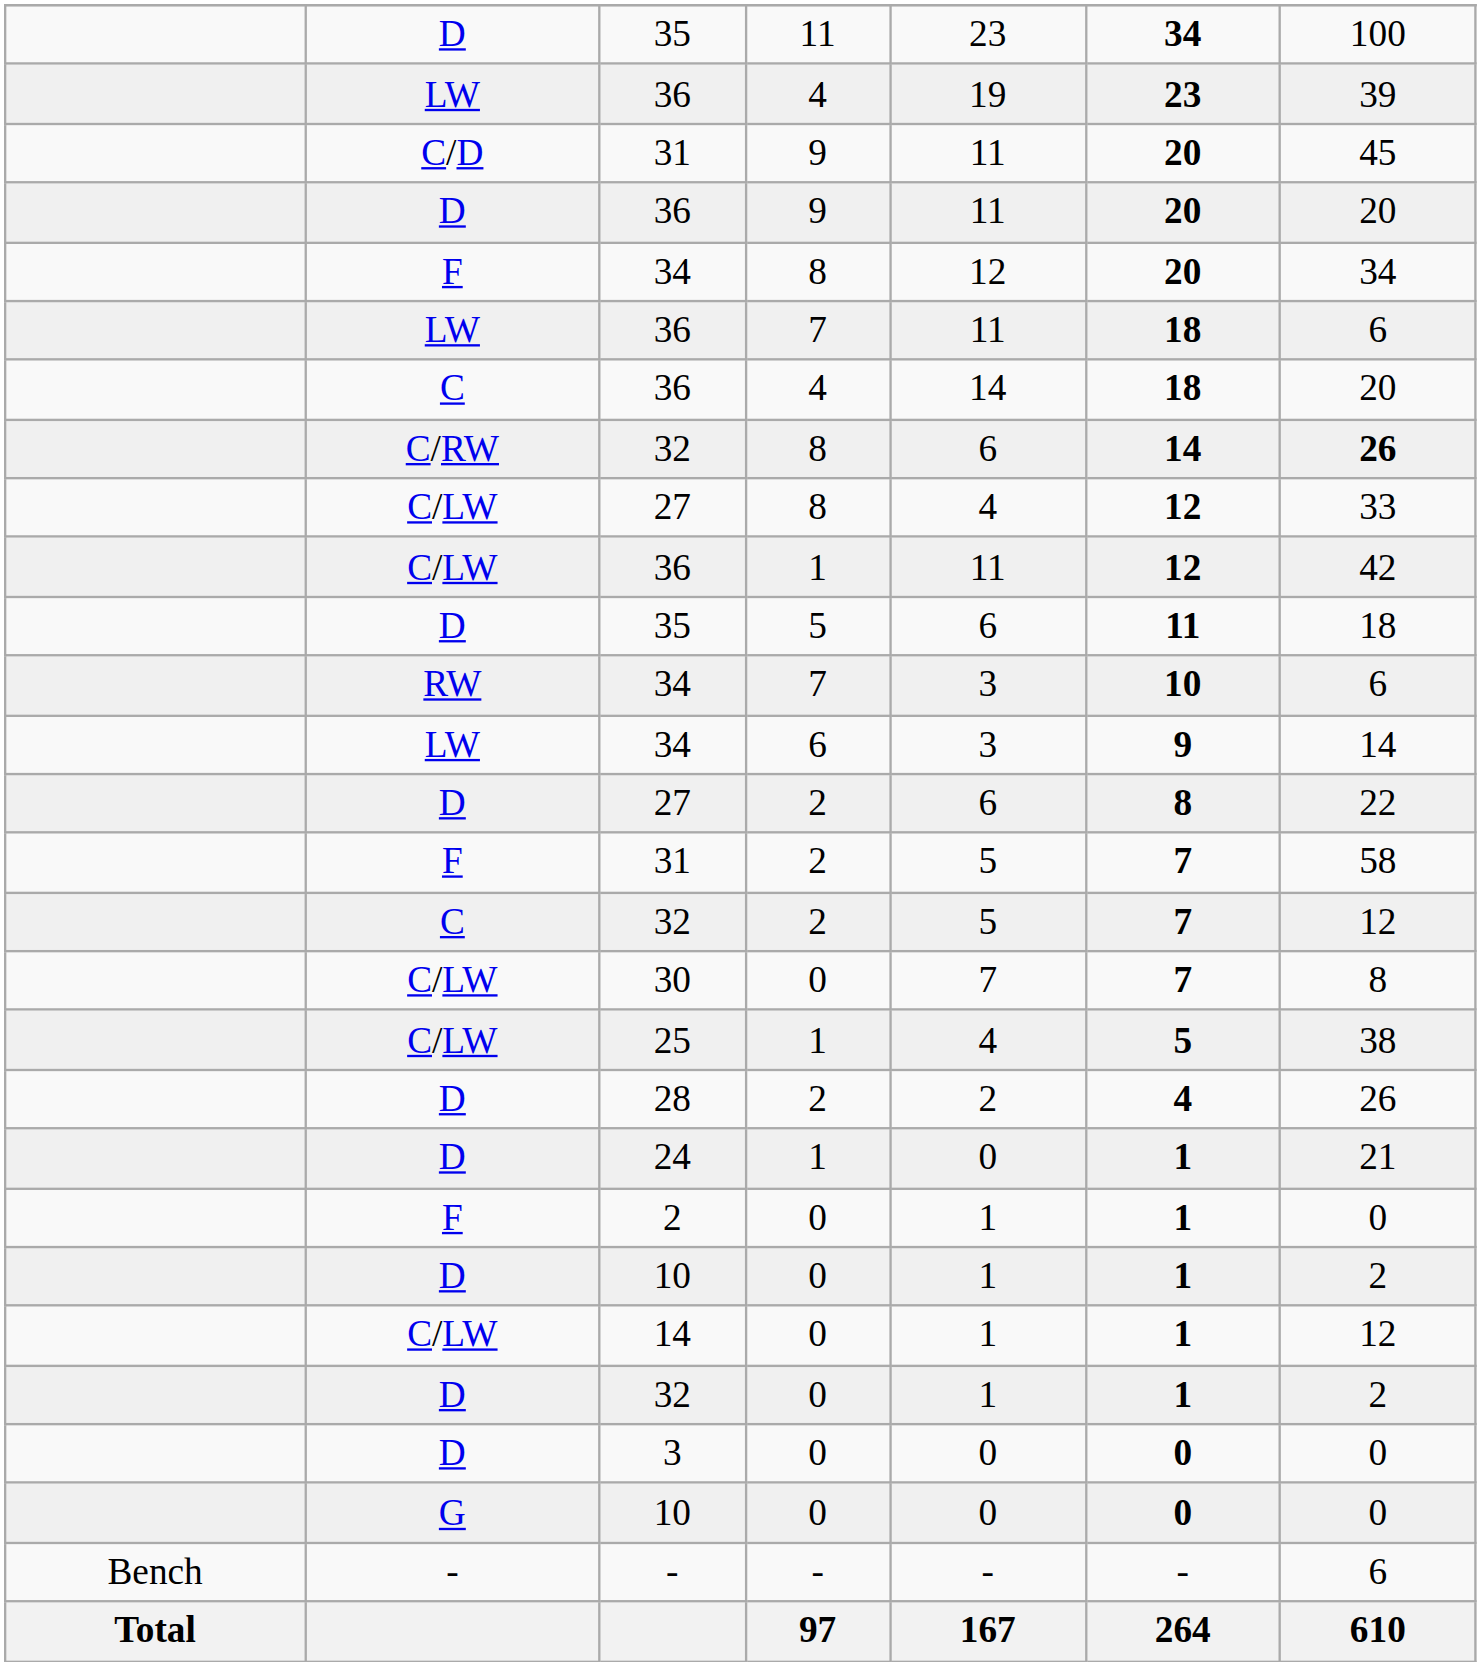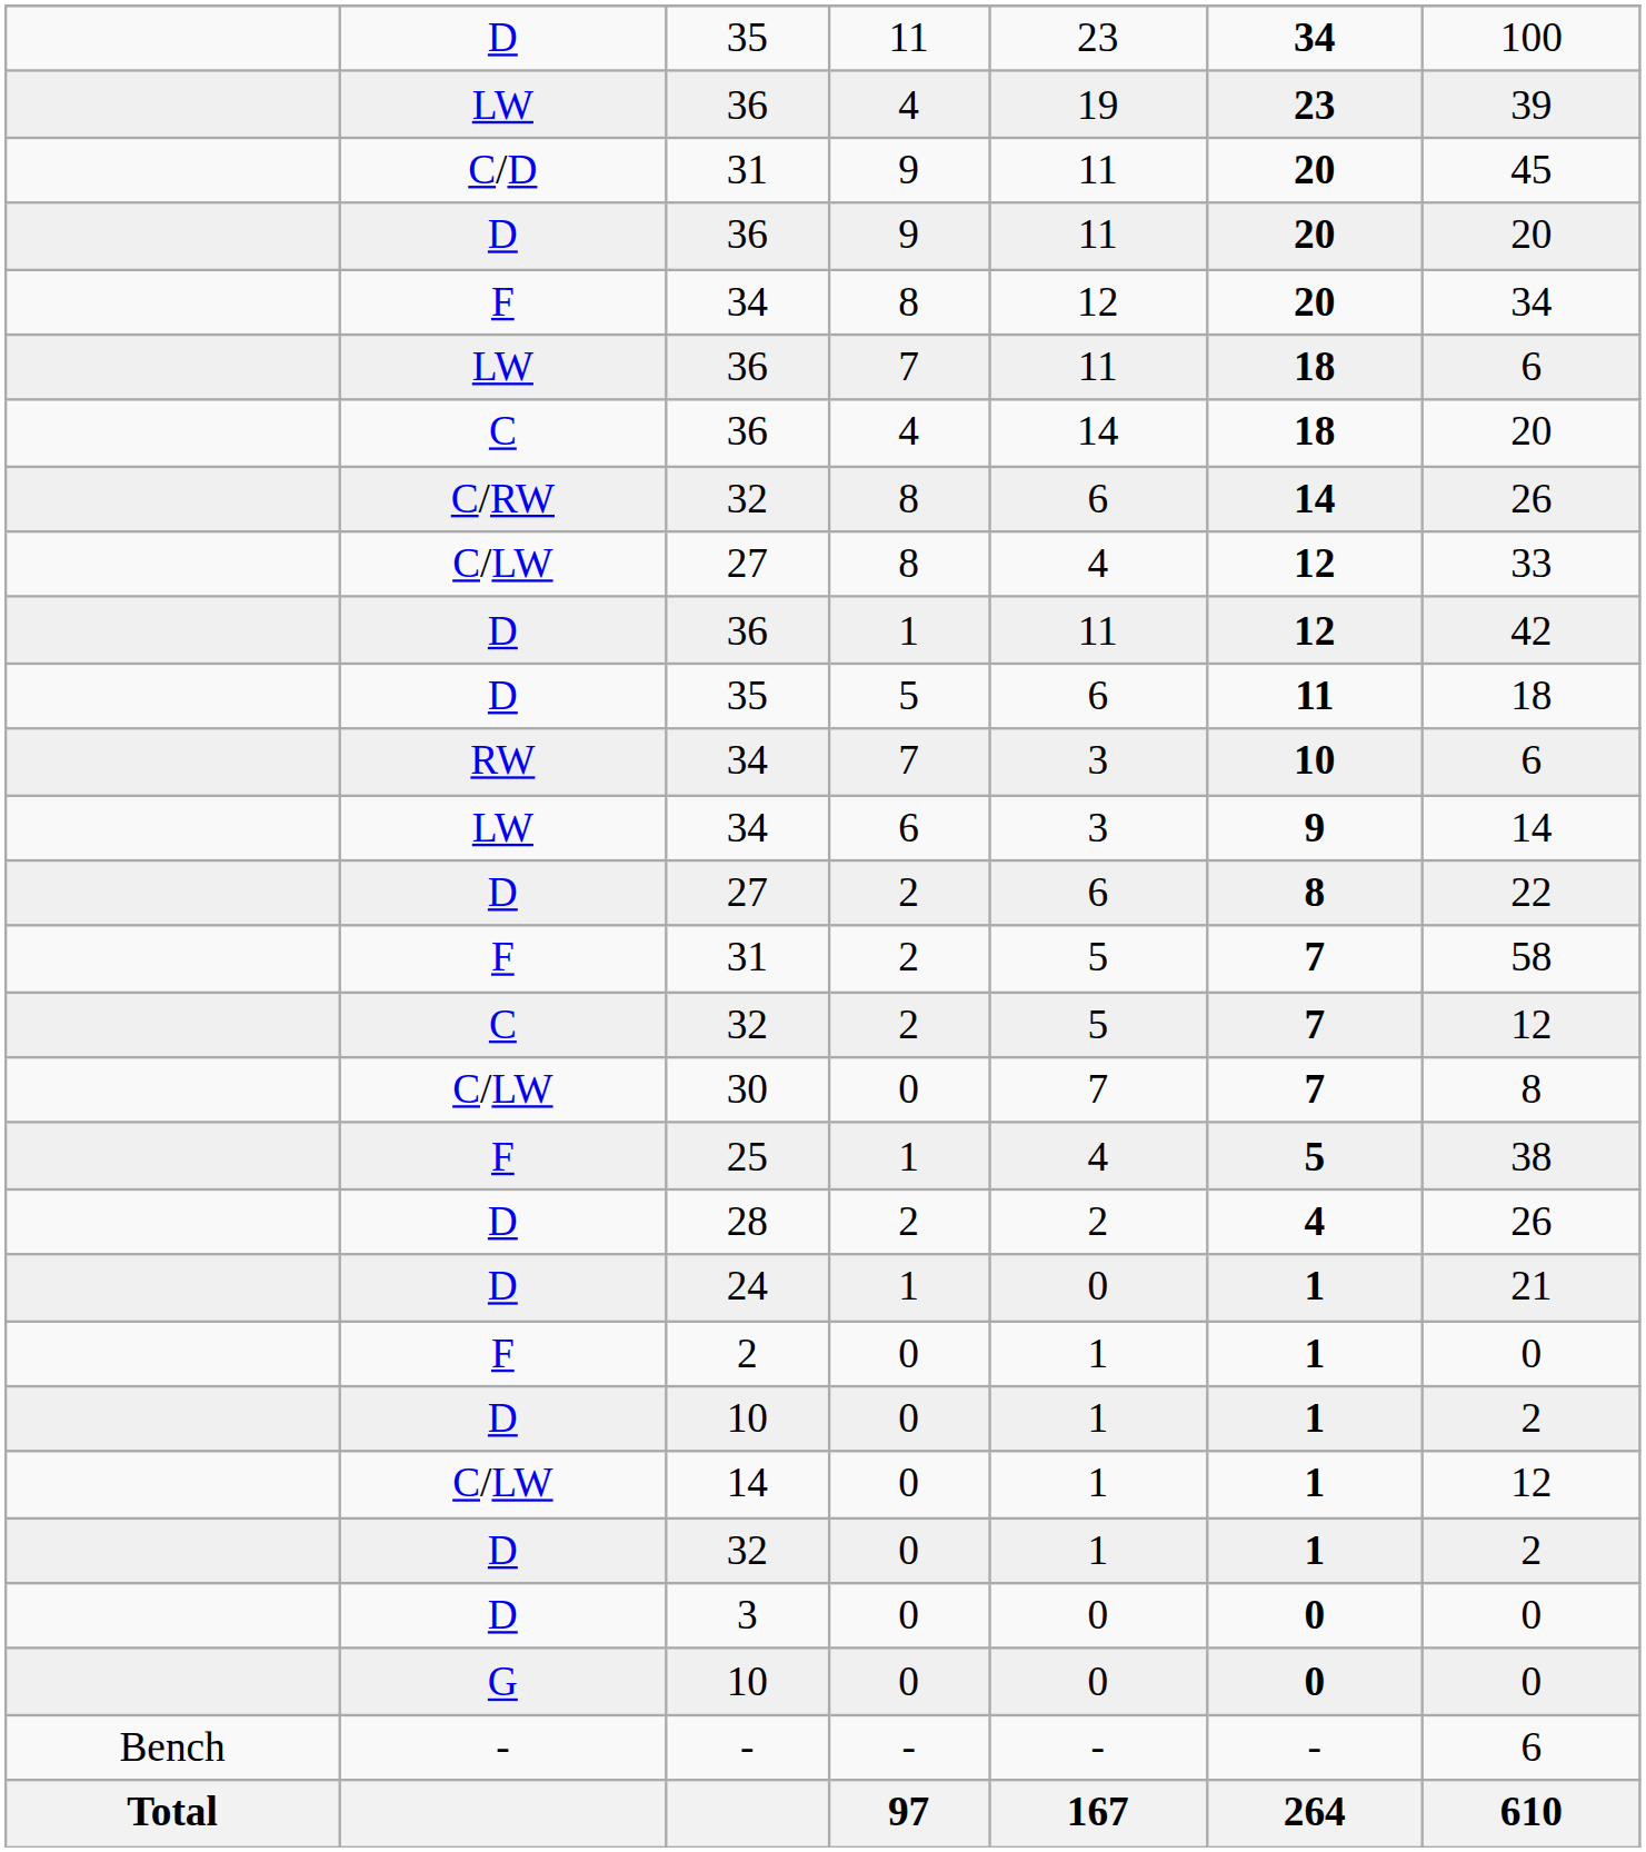 <table class="wikitable sortable" width ="50%">
 <tr align="center">
 </tr>
 <tr align="center" bgcolor="">
 <td></td>
 <td><a href='#'>D</a></td>
 <td>35</td>
 <td>11</td>
 <td>23</td>
 <td><strong>34</strong></td>
 <td>100</td>
 </tr>
 <tr align="center" bgcolor="f0f0f0">
 <td></td>
 <td><a href='#'>LW</a></td>
 <td>36</td>
 <td>4</td>
 <td>19</td>
 <td><strong>23</strong></td>
 <td>39</td>
 </tr>
 <tr align="center" bgcolor="">
 <td></td>
 <td><a href='#'>C</a>/<a href='#'>D</a></td>
 <td>31</td>
 <td>9</td>
 <td>11</td>
 <td><strong>20</strong></td>
 <td>45</td>
 </tr>
 <tr align="center" bgcolor="f0f0f0">
 <td></td>
 <td><a href='#'>D</a></td>
 <td>36</td>
 <td>9</td>
 <td>11</td>
 <td><strong>20</strong></td>
 <td>20</td>
 </tr>
 <tr align="center" bgcolor="">
 <td></td>
 <td><a href='#'>F</a></td>
 <td>34</td>
 <td>8</td>
 <td>12</td>
 <td><strong>20</strong></td>
 <td>34</td>
 </tr>
 <tr align="center" bgcolor="f0f0f0">
 <td></td>
 <td><a href='#'>LW</a></td>
 <td>36</td>
 <td>7</td>
 <td>11</td>
 <td><strong>18</strong></td>
 <td>6</td>
 </tr>
 <tr align="center" bgcolor="">
 <td></td>
 <td><a href='#'>C</a></td>
 <td>36</td>
 <td>4</td>
 <td>14</td>
 <td><strong>18</strong></td>
 <td>20</td>
 </tr>
 <tr align="center" bgcolor="f0f0f0">
 <td></td>
 <td><a href='#'>C</a>/<a href='#'>RW</a></td>
 <td>32</td>
 <td>8</td>
 <td>6</td>
 <td><strong>14</strong></td>
-<td><strong>26</strong></td>
+<td>26</td>
 </tr>
 <tr align="center" bgcolor="">
 <td></td>
 <td><a href='#'>C</a>/<a href='#'>LW</a></td>
 <td>27</td>
 <td>8</td>
 <td>4</td>
 <td><strong>12</strong></td>
 <td>33</td>
 </tr>
 <tr align="center" bgcolor="f0f0f0">
 <td></td>
-<td><a href='#'>C</a>/<a href='#'>LW</a></td>
+<td><a href='#'>D</a></td>
 <td>36</td>
 <td>1</td>
 <td>11</td>
 <td><strong>12</strong></td>
 <td>42</td>
 </tr>
 <tr align="center" bgcolor="">
 <td></td>
 <td><a href='#'>D</a></td>
 <td>35</td>
 <td>5</td>
 <td>6</td>
 <td><strong>11</strong></td>
 <td>18</td>
 </tr>
 <tr align="center" bgcolor="f0f0f0">
 <td></td>
 <td><a href='#'>RW</a></td>
 <td>34</td>
 <td>7</td>
 <td>3</td>
 <td><strong>10</strong></td>
 <td>6</td>
 </tr>
 <tr align="center" bgcolor="">
 <td></td>
 <td><a href='#'>LW</a></td>
 <td>34</td>
 <td>6</td>
 <td>3</td>
 <td><strong>9</strong></td>
 <td>14</td>
 </tr>
 <tr align="center" bgcolor="f0f0f0">
 <td></td>
 <td><a href='#'>D</a></td>
 <td>27</td>
 <td>2</td>
 <td>6</td>
 <td><strong>8</strong></td>
 <td>22</td>
 </tr>
 <tr align="center" bgcolor="">
 <td></td>
 <td><a href='#'>F</a></td>
 <td>31</td>
 <td>2</td>
 <td>5</td>
 <td><strong>7</strong></td>
 <td>58</td>
 </tr>
 <tr align="center" bgcolor="f0f0f0">
 <td></td>
 <td><a href='#'>C</a></td>
 <td>32</td>
 <td>2</td>
 <td>5</td>
 <td><strong>7</strong></td>
 <td>12</td>
 </tr>
 <tr align="center" bgcolor="">
 <td></td>
 <td><a href='#'>C</a>/<a href='#'>LW</a></td>
 <td>30</td>
 <td>0</td>
 <td>7</td>
 <td><strong>7</strong></td>
 <td>8</td>
 </tr>
 <tr align="center" bgcolor="f0f0f0">
 <td></td>
-<td><a href='#'>C</a>/<a href='#'>LW</a></td>
+<td><a href='#'>F</a></td>
 <td>25</td>
 <td>1</td>
 <td>4</td>
 <td><strong>5</strong></td>
 <td>38</td>
 </tr>
 <tr align="center" bgcolor="">
 <td></td>
 <td><a href='#'>D</a></td>
 <td>28</td>
 <td>2</td>
 <td>2</td>
 <td><strong>4</strong></td>
 <td>26</td>
 </tr>
 <tr align="center" bgcolor="f0f0f0">
 <td></td>
 <td><a href='#'>D</a></td>
 <td>24</td>
 <td>1</td>
 <td>0</td>
 <td><strong>1</strong></td>
 <td>21</td>
 </tr>
 <tr align="center" bgcolor="">
 <td></td>
 <td><a href='#'>F</a></td>
 <td>2</td>
 <td>0</td>
 <td>1</td>
 <td><strong>1</strong></td>
 <td>0</td>
 </tr>
 <tr align="center" bgcolor="f0f0f0">
 <td></td>
 <td><a href='#'>D</a></td>
 <td>10</td>
 <td>0</td>
 <td>1</td>
 <td><strong>1</strong></td>
 <td>2</td>
 </tr>
 <tr align="center" bgcolor="">
 <td></td>
 <td><a href='#'>C</a>/<a href='#'>LW</a></td>
 <td>14</td>
 <td>0</td>
 <td>1</td>
 <td><strong>1</strong></td>
 <td>12</td>
 </tr>
 <tr align="center" bgcolor="f0f0f0">
 <td></td>
 <td><a href='#'>D</a></td>
 <td>32</td>
 <td>0</td>
 <td>1</td>
 <td><strong>1</strong></td>
 <td>2</td>
 </tr>
 <tr align="center" bgcolor="">
 <td></td>
 <td><a href='#'>D</a></td>
 <td>3</td>
 <td>0</td>
 <td>0</td>
 <td><strong>0</strong></td>
 <td>0</td>
 </tr>
 <tr align="center" bgcolor="f0f0f0">
 <td></td>
 <td><a href='#'>G</a></td>
 <td>10</td>
 <td>0</td>
 <td>0</td>
 <td><strong>0</strong></td>
 <td>0</td>
 </tr>
 <tr align="center" bgcolor="">
 <td>Bench</td>
 <td>-</td>
 <td>-</td>
 <td>-</td>
 <td>-</td>
 <td>-</td>
 <td>6</td>
 </tr>
 <tr>
 <th>Total</th>
 <th></th>
 <th></th>
 <th>97</th>
 <th>167</th>
 <th>264</th>
 <th>610</th>
 </tr>
 </table>
